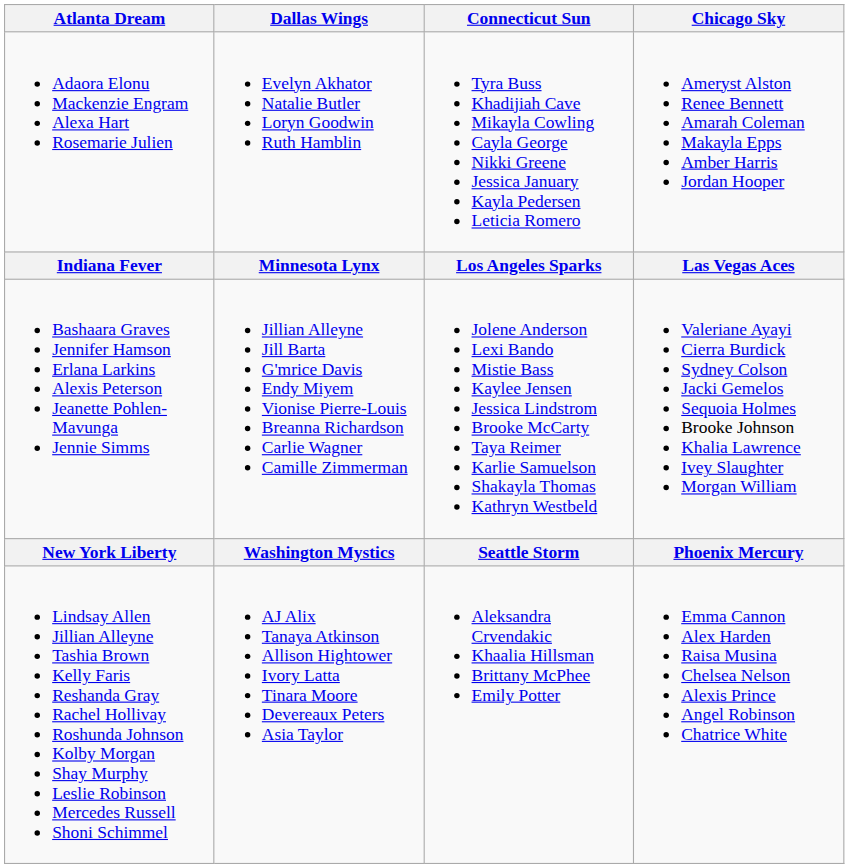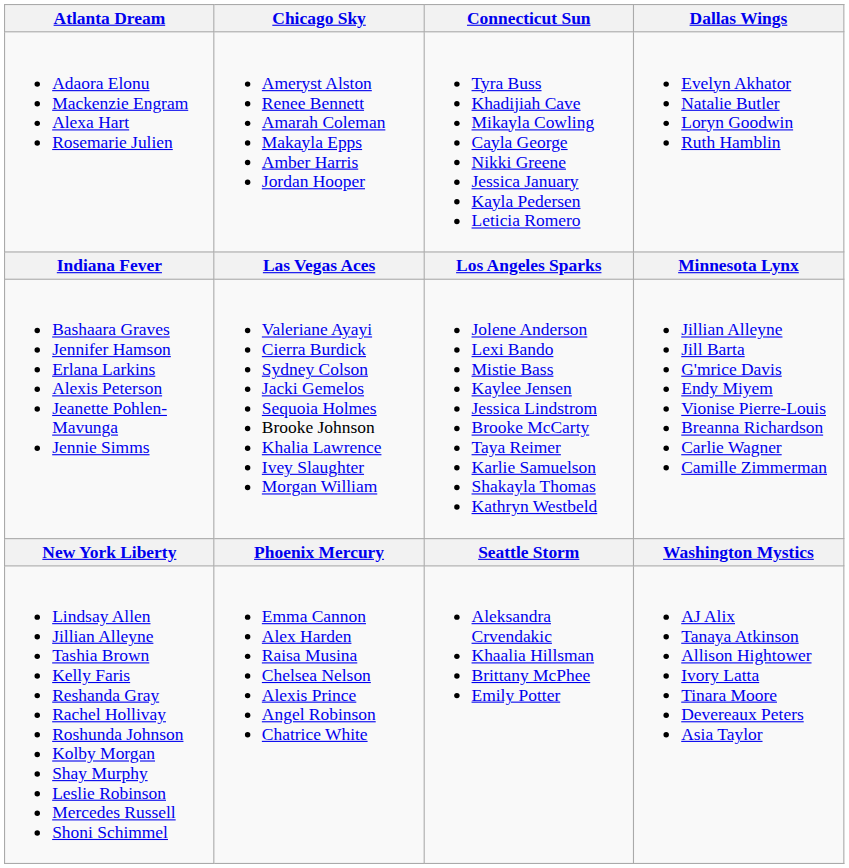 <table class="wikitable">
 <tr>
 <th style="width:185px"><a href='#'>Atlanta Dream</a></th>
+<th style="width:185px"><a href='#'>Chicago Sky</a></th>
+<th style="width:185px"><a href='#'>Connecticut Sun</a></th>
 <th style="width:185px"><a href='#'>Dallas Wings</a></th>
-<th style="width:185px"><a href='#'>Connecticut Sun</a></th>
-<th style="width:185px"><a href='#'>Chicago Sky</a></th>
 </tr>
 <tr>
 <td valign=top><br><ul><li><a href='#'>Adaora Elonu</a></li><li><a href='#'>Mackenzie Engram</a></li><li><a href='#'>Alexa Hart</a></li><li><a href='#'>Rosemarie Julien</a></li></ul></td>
+<td valign=top><br><ul><li><a href='#'>Ameryst Alston</a></li><li><a href='#'>Renee Bennett</a></li><li><a href='#'>Amarah Coleman</a></li><li><a href='#'>Makayla Epps</a></li><li><a href='#'>Amber Harris</a></li><li><a href='#'>Jordan Hooper</a></li></ul></td>
+<td valign=top><br><ul><li><a href='#'>Tyra Buss</a></li><li><a href='#'>Khadijiah Cave</a></li><li><a href='#'>Mikayla Cowling</a></li><li><a href='#'>Cayla George</a></li><li><a href='#'>Nikki Greene</a></li><li><a href='#'>Jessica January</a></li><li><a href='#'>Kayla Pedersen</a></li><li><a href='#'>Leticia Romero</a></li></ul></td>
 <td valign=top><br><ul><li><a href='#'>Evelyn Akhator</a></li><li><a href='#'>Natalie Butler</a></li><li><a href='#'>Loryn Goodwin</a></li><li><a href='#'>Ruth Hamblin</a></li></ul></td>
-<td valign=top><br><ul><li><a href='#'>Tyra Buss</a></li><li><a href='#'>Khadijiah Cave</a></li><li><a href='#'>Mikayla Cowling</a></li><li><a href='#'>Cayla George</a></li><li><a href='#'>Nikki Greene</a></li><li><a href='#'>Jessica January</a></li><li><a href='#'>Kayla Pedersen</a></li><li><a href='#'>Leticia Romero</a></li></ul></td>
-<td valign=top><br><ul><li><a href='#'>Ameryst Alston</a></li><li><a href='#'>Renee Bennett</a></li><li><a href='#'>Amarah Coleman</a></li><li><a href='#'>Makayla Epps</a></li><li><a href='#'>Amber Harris</a></li><li><a href='#'>Jordan Hooper</a></li></ul></td>
 </tr>
 <tr>
 <th style="width:185px"><a href='#'>Indiana Fever</a></th>
+<th style="width:185px"><a href='#'>Las Vegas Aces</a></th>
+<th style="width:185px"><a href='#'>Los Angeles Sparks</a></th>
 <th style="width:185px"><a href='#'>Minnesota Lynx</a></th>
-<th style="width:185px"><a href='#'>Los Angeles Sparks</a></th>
-<th style="width:185px"><a href='#'>Las Vegas Aces</a></th>
 </tr>
 <tr>
 <td valign=top><br><ul><li><a href='#'>Bashaara Graves</a></li><li><a href='#'>Jennifer Hamson</a></li><li><a href='#'>Erlana Larkins</a></li><li><a href='#'>Alexis Peterson</a></li><li><a href='#'>Jeanette Pohlen-Mavunga</a></li><li><a href='#'>Jennie Simms</a></li></ul></td>
+<td valign=top><br><ul><li><a href='#'>Valeriane Ayayi</a></li><li><a href='#'>Cierra Burdick</a></li><li><a href='#'>Sydney Colson</a></li><li><a href='#'>Jacki Gemelos</a></li><li><a href='#'>Sequoia Holmes</a></li><li>Brooke Johnson</li><li><a href='#'>Khalia Lawrence</a></li><li><a href='#'>Ivey Slaughter</a></li><li><a href='#'>Morgan William</a></li></ul></td>
+<td valign=top><br><ul><li><a href='#'>Jolene Anderson</a></li><li><a href='#'>Lexi Bando</a></li><li><a href='#'>Mistie Bass</a></li><li><a href='#'>Kaylee Jensen</a></li><li><a href='#'>Jessica Lindstrom</a></li><li><a href='#'>Brooke McCarty</a></li><li><a href='#'>Taya Reimer</a></li><li><a href='#'>Karlie Samuelson</a></li><li><a href='#'>Shakayla Thomas</a></li><li><a href='#'>Kathryn Westbeld</a></li></ul></td>
 <td valign=top><br><ul><li><a href='#'>Jillian Alleyne</a></li><li><a href='#'>Jill Barta</a></li><li><a href='#'>G'mrice Davis</a></li><li><a href='#'>Endy Miyem</a></li><li><a href='#'>Vionise Pierre-Louis</a></li><li><a href='#'>Breanna Richardson</a></li><li><a href='#'>Carlie Wagner</a></li><li><a href='#'>Camille Zimmerman</a></li></ul></td>
-<td valign=top><br><ul><li><a href='#'>Jolene Anderson</a></li><li><a href='#'>Lexi Bando</a></li><li><a href='#'>Mistie Bass</a></li><li><a href='#'>Kaylee Jensen</a></li><li><a href='#'>Jessica Lindstrom</a></li><li><a href='#'>Brooke McCarty</a></li><li><a href='#'>Taya Reimer</a></li><li><a href='#'>Karlie Samuelson</a></li><li><a href='#'>Shakayla Thomas</a></li><li><a href='#'>Kathryn Westbeld</a></li></ul></td>
-<td valign=top><br><ul><li><a href='#'>Valeriane Ayayi</a></li><li><a href='#'>Cierra Burdick</a></li><li><a href='#'>Sydney Colson</a></li><li><a href='#'>Jacki Gemelos</a></li><li><a href='#'>Sequoia Holmes</a></li><li>Brooke Johnson</li><li><a href='#'>Khalia Lawrence</a></li><li><a href='#'>Ivey Slaughter</a></li><li><a href='#'>Morgan William</a></li></ul></td>
 </tr>
 <tr>
 <th style="width:185px"><a href='#'>New York Liberty</a></th>
+<th style="width:185px"><a href='#'>Phoenix Mercury</a></th>
+<th style="width:185px"><a href='#'>Seattle Storm</a></th>
 <th style="width:185px"><a href='#'>Washington Mystics</a></th>
-<th style="width:185px"><a href='#'>Seattle Storm</a></th>
-<th style="width:185px"><a href='#'>Phoenix Mercury</a></th>
 </tr>
 <tr>
 <td valign=top><br><ul><li><a href='#'>Lindsay Allen</a></li><li><a href='#'>Jillian Alleyne</a></li><li><a href='#'>Tashia Brown</a></li><li><a href='#'>Kelly Faris</a></li><li><a href='#'>Reshanda Gray</a></li><li><a href='#'>Rachel Hollivay</a></li><li><a href='#'>Roshunda Johnson</a></li><li><a href='#'>Kolby Morgan</a></li><li><a href='#'>Shay Murphy</a></li><li><a href='#'>Leslie Robinson</a></li><li><a href='#'>Mercedes Russell</a></li><li><a href='#'>Shoni Schimmel</a></li></ul></td>
+<td valign=top><br><ul><li><a href='#'>Emma Cannon</a></li><li><a href='#'>Alex Harden</a></li><li><a href='#'>Raisa Musina</a></li><li><a href='#'>Chelsea Nelson</a></li><li><a href='#'>Alexis Prince</a></li><li><a href='#'>Angel Robinson</a></li><li><a href='#'>Chatrice White</a></li></ul></td>
+<td valign=top><br><ul><li><a href='#'>Aleksandra Crvendakic</a></li><li><a href='#'>Khaalia Hillsman</a></li><li><a href='#'>Brittany McPhee</a></li><li><a href='#'>Emily Potter</a></li></ul></td>
 <td valign=top><br><ul><li><a href='#'>AJ Alix</a></li><li><a href='#'>Tanaya Atkinson</a></li><li><a href='#'>Allison Hightower</a></li><li><a href='#'>Ivory Latta</a></li><li><a href='#'>Tinara Moore</a></li><li><a href='#'>Devereaux Peters</a></li><li><a href='#'>Asia Taylor</a></li></ul></td>
-<td valign=top><br><ul><li><a href='#'>Aleksandra Crvendakic</a></li><li><a href='#'>Khaalia Hillsman</a></li><li><a href='#'>Brittany McPhee</a></li><li><a href='#'>Emily Potter</a></li></ul></td>
-<td valign=top><br><ul><li><a href='#'>Emma Cannon</a></li><li><a href='#'>Alex Harden</a></li><li><a href='#'>Raisa Musina</a></li><li><a href='#'>Chelsea Nelson</a></li><li><a href='#'>Alexis Prince</a></li><li><a href='#'>Angel Robinson</a></li><li><a href='#'>Chatrice White</a></li></ul></td>
 </tr>
 </table>
